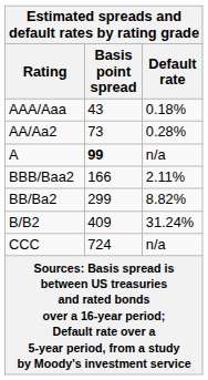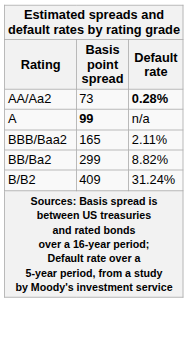 <table class="wikitable" style="float:right">
 <tr>
 <th colspan="3">Estimated spreads and <br>default rates by rating grade</th>
 </tr>
 <tr>
 <th>Rating</th>
 <th>Basis <br>point <br>spread<br></th>
 <th>Default<br>rate</th>
 </tr>
 <tr>
-<td>AAA/Aaa</td>
-<td>43</td>
-<td>0.18%</td>
-</tr>
-<tr>
 <td>AA/Aa2</td>
 <td>73</td>
-<td>0.28%</td>
+<td><strong>0.28%</strong></td>
 </tr>
 <tr>
 <td>A</td>
 <td><strong>99</strong></td>
 <td>n/a</td>
 </tr>
 <tr>
 <td>BBB/Baa2</td>
-<td>166</td>
+<td>165</td>
 <td>2.11%</td>
 </tr>
 <tr>
 <td>BB/Ba2</td>
 <td>299</td>
 <td>8.82%</td>
 </tr>
 <tr>
 <td>B/B2</td>
 <td>409</td>
 <td>31.24%</td>
 </tr>
 <tr>
-<td>CCC</td>
-<td>724</td>
-<td>n/a</td>
-</tr>
-<tr>
 <th colspan="3"><small>Sources: Basis spread is <br>between US treasuries<br>and rated bonds<br>over a 16-year period;<br> Default rate over a <br>5-year period, from a study<br>by Moody's investment service</small></th>
 </tr>
 </table>
